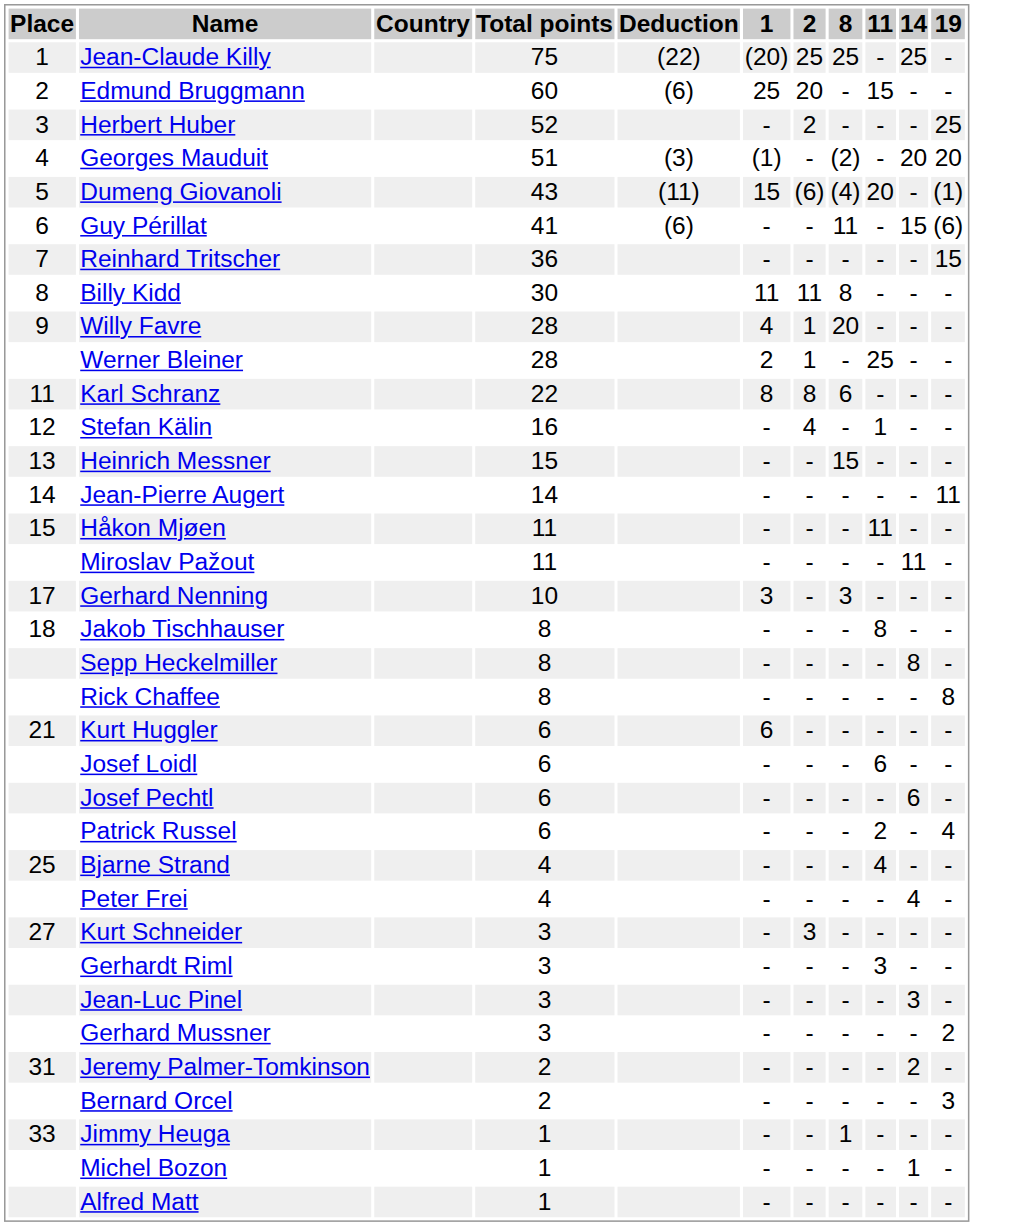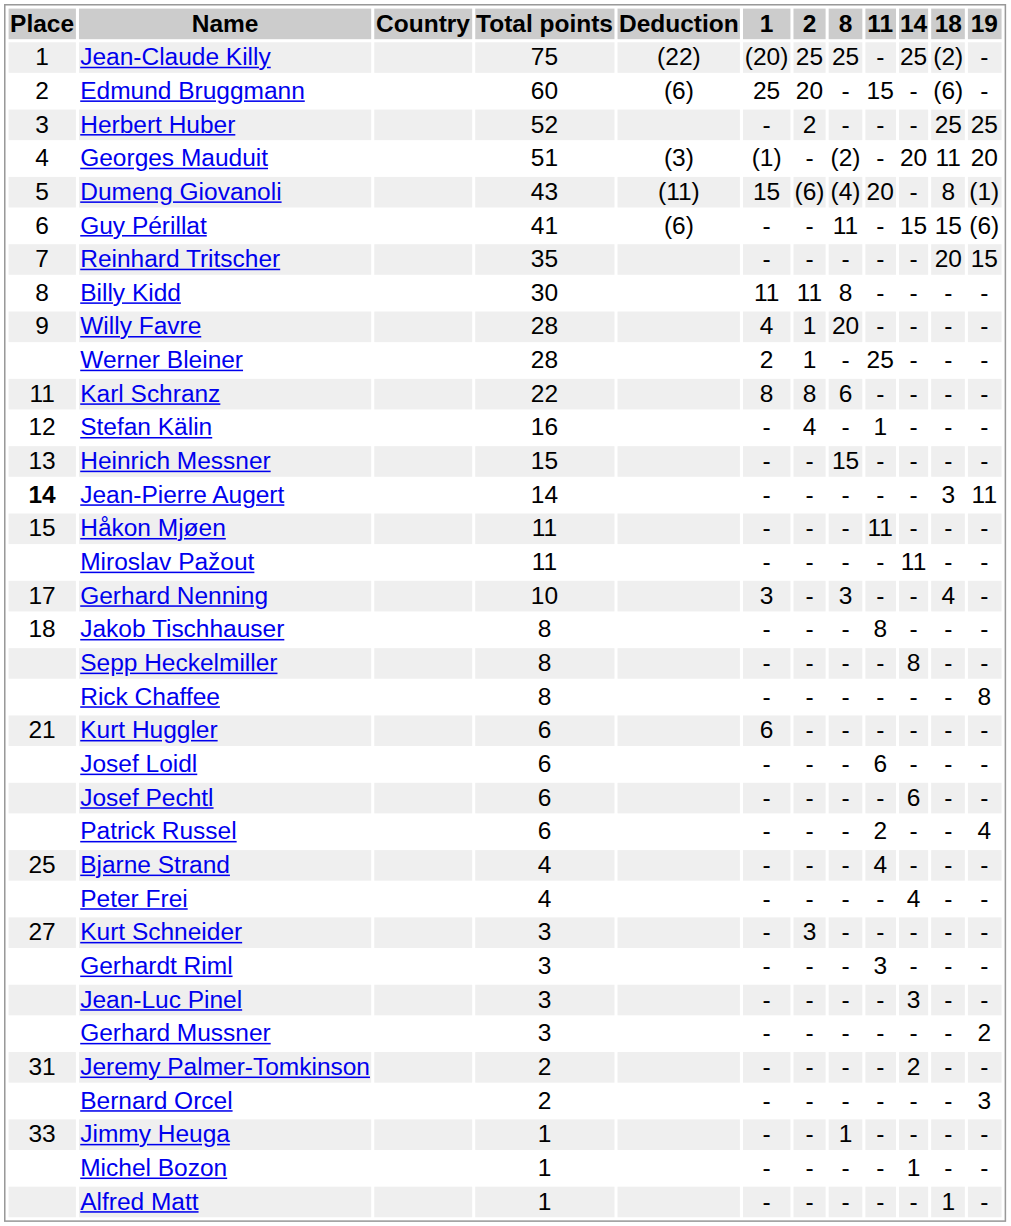 <table border="0" style="border: 1px solid #999; background-color:#FFFFFF; text-align:center">
 <tr align="center" bgcolor="#CCCCCC">
 <th>Place</th>
 <th>Name</th>
 <th>Country</th>
 <th>Total points</th>
 <th>Deduction</th>
 <th>1</th>
 <th>2</th>
 <th>8</th>
 <th>11</th>
 <th>14</th>
+<th>18</th>
 <th>19</th>
 </tr>
 <tr bgcolor="#EFEFEF">
 <td>1</td>
 <td align="left"><a href='#'>Jean-Claude Killy</a></td>
 <td align="left"></td>
 <td>75</td>
 <td>(22)</td>
 <td>(20)</td>
 <td>25</td>
 <td>25</td>
 <td>-</td>
 <td>25</td>
+<td>(2)</td>
 <td>-</td>
 </tr>
 <tr>
 <td>2</td>
 <td align="left"><a href='#'>Edmund Bruggmann</a></td>
 <td align="left"></td>
 <td>60</td>
 <td>(6)</td>
 <td>25</td>
 <td>20</td>
 <td>-</td>
 <td>15</td>
 <td>-</td>
+<td>(6)</td>
 <td>-</td>
 </tr>
 <tr bgcolor="#EFEFEF">
 <td>3</td>
 <td align="left"><a href='#'>Herbert Huber</a></td>
 <td align="left"></td>
 <td>52</td>
 <td></td>
 <td>-</td>
 <td>2</td>
 <td>-</td>
 <td>-</td>
 <td>-</td>
 <td>25</td>
+<td>25</td>
 </tr>
 <tr>
 <td>4</td>
 <td align="left"><a href='#'>Georges Mauduit</a></td>
 <td align="left"></td>
 <td>51</td>
 <td>(3)</td>
 <td>(1)</td>
 <td>-</td>
 <td>(2)</td>
 <td>-</td>
 <td>20</td>
+<td>11</td>
 <td>20</td>
 </tr>
 <tr bgcolor="#EFEFEF">
 <td>5</td>
 <td align="left"><a href='#'>Dumeng Giovanoli</a></td>
 <td align="left"></td>
 <td>43</td>
 <td>(11)</td>
 <td>15</td>
 <td>(6)</td>
 <td>(4)</td>
 <td>20</td>
 <td>-</td>
+<td>8</td>
 <td>(1)</td>
 </tr>
 <tr>
 <td>6</td>
 <td align="left"><a href='#'>Guy Périllat</a></td>
 <td align="left"></td>
 <td>41</td>
 <td>(6)</td>
 <td>-</td>
 <td>-</td>
 <td>11</td>
 <td>-</td>
 <td>15</td>
+<td>15</td>
 <td>(6)</td>
 </tr>
 <tr bgcolor="#EFEFEF">
 <td>7</td>
 <td align="left"><a href='#'>Reinhard Tritscher</a></td>
 <td align="left"></td>
-<td>36</td>
+<td>35</td>
 <td></td>
 <td>-</td>
 <td>-</td>
 <td>-</td>
 <td>-</td>
 <td>-</td>
+<td>20</td>
 <td>15</td>
 </tr>
 <tr>
 <td>8</td>
 <td align="left"><a href='#'>Billy Kidd</a></td>
 <td align="left"></td>
 <td>30</td>
 <td></td>
 <td>11</td>
 <td>11</td>
 <td>8</td>
+<td>-</td>
 <td>-</td>
 <td>-</td>
 <td>-</td>
 </tr>
 <tr bgcolor="#EFEFEF">
 <td>9</td>
 <td align="left"><a href='#'>Willy Favre</a></td>
 <td align="left"></td>
 <td>28</td>
 <td></td>
 <td>4</td>
 <td>1</td>
 <td>20</td>
 <td>-</td>
 <td>-</td>
 <td>-</td>
+<td>-</td>
 </tr>
 <tr>
 <td></td>
 <td align="left"><a href='#'>Werner Bleiner</a></td>
 <td align="left"></td>
 <td>28</td>
 <td></td>
 <td>2</td>
 <td>1</td>
 <td>-</td>
 <td>25</td>
 <td>-</td>
 <td>-</td>
+<td>-</td>
 </tr>
 <tr bgcolor="#EFEFEF">
 <td>11</td>
 <td align="left"><a href='#'>Karl Schranz</a></td>
 <td align="left"></td>
 <td>22</td>
 <td></td>
 <td>8</td>
 <td>8</td>
 <td>6</td>
+<td>-</td>
 <td>-</td>
 <td>-</td>
 <td>-</td>
 </tr>
 <tr>
 <td>12</td>
 <td align="left"><a href='#'>Stefan Kälin</a></td>
 <td align="left"></td>
 <td>16</td>
 <td></td>
 <td>-</td>
 <td>4</td>
 <td>-</td>
 <td>1</td>
 <td>-</td>
 <td>-</td>
+<td>-</td>
 </tr>
 <tr bgcolor="#EFEFEF">
 <td>13</td>
 <td align="left"><a href='#'>Heinrich Messner</a></td>
 <td align="left"></td>
 <td>15</td>
 <td></td>
 <td>-</td>
 <td>-</td>
 <td>15</td>
 <td>-</td>
 <td>-</td>
 <td>-</td>
+<td>-</td>
 </tr>
 <tr>
-<td>14</td>
+<td><strong>14</strong></td>
 <td align="left"><a href='#'>Jean-Pierre Augert</a></td>
 <td align="left"></td>
 <td>14</td>
 <td></td>
 <td>-</td>
 <td>-</td>
 <td>-</td>
 <td>-</td>
 <td>-</td>
+<td>3</td>
 <td>11</td>
 </tr>
 <tr bgcolor="#EFEFEF">
 <td>15</td>
 <td align="left"><a href='#'>Håkon Mjøen</a></td>
 <td align="left"></td>
 <td>11</td>
 <td></td>
 <td>-</td>
 <td>-</td>
 <td>-</td>
 <td>11</td>
+<td>-</td>
 <td>-</td>
 <td>-</td>
 </tr>
 <tr>
 <td></td>
 <td align="left"><a href='#'>Miroslav Pažout</a></td>
 <td align="left"></td>
 <td>11</td>
 <td></td>
 <td>-</td>
 <td>-</td>
 <td>-</td>
 <td>-</td>
 <td>11</td>
 <td>-</td>
+<td>-</td>
 </tr>
 <tr bgcolor="#EFEFEF">
 <td>17</td>
 <td align="left"><a href='#'>Gerhard Nenning</a></td>
 <td align="left"></td>
 <td>10</td>
 <td></td>
 <td>3</td>
 <td>-</td>
 <td>3</td>
 <td>-</td>
 <td>-</td>
+<td>4</td>
 <td>-</td>
 </tr>
 <tr>
 <td>18</td>
 <td align="left"><a href='#'>Jakob Tischhauser</a></td>
 <td align="left"></td>
 <td>8</td>
 <td></td>
 <td>-</td>
 <td>-</td>
 <td>-</td>
 <td>8</td>
+<td>-</td>
 <td>-</td>
 <td>-</td>
 </tr>
 <tr bgcolor="#EFEFEF">
 <td></td>
 <td align="left"><a href='#'>Sepp Heckelmiller</a></td>
 <td align="left"></td>
 <td>8</td>
 <td></td>
 <td>-</td>
 <td>-</td>
 <td>-</td>
 <td>-</td>
 <td>8</td>
 <td>-</td>
+<td>-</td>
 </tr>
 <tr>
 <td></td>
 <td align="left"><a href='#'>Rick Chaffee</a></td>
 <td align="left"></td>
 <td>8</td>
 <td></td>
+<td>-</td>
 <td>-</td>
 <td>-</td>
 <td>-</td>
 <td>-</td>
 <td>-</td>
 <td>8</td>
 </tr>
 <tr bgcolor="#EFEFEF">
 <td>21</td>
 <td align="left"><a href='#'>Kurt Huggler</a></td>
 <td align="left"></td>
 <td>6</td>
 <td></td>
 <td>6</td>
 <td>-</td>
 <td>-</td>
 <td>-</td>
 <td>-</td>
 <td>-</td>
+<td>-</td>
 </tr>
 <tr>
 <td></td>
 <td align="left"><a href='#'>Josef Loidl</a></td>
 <td align="left"></td>
 <td>6</td>
 <td></td>
 <td>-</td>
 <td>-</td>
 <td>-</td>
 <td>6</td>
+<td>-</td>
 <td>-</td>
 <td>-</td>
 </tr>
 <tr bgcolor="#EFEFEF">
 <td></td>
 <td align="left"><a href='#'>Josef Pechtl</a></td>
 <td align="left"></td>
 <td>6</td>
 <td></td>
 <td>-</td>
 <td>-</td>
 <td>-</td>
 <td>-</td>
 <td>6</td>
 <td>-</td>
+<td>-</td>
 </tr>
 <tr>
 <td></td>
 <td align="left"><a href='#'>Patrick Russel</a></td>
 <td align="left"></td>
 <td>6</td>
 <td></td>
 <td>-</td>
 <td>-</td>
 <td>-</td>
 <td>2</td>
+<td>-</td>
 <td>-</td>
 <td>4</td>
 </tr>
 <tr bgcolor="#EFEFEF">
 <td>25</td>
 <td align="left"><a href='#'>Bjarne Strand</a></td>
 <td align="left"></td>
 <td>4</td>
 <td></td>
 <td>-</td>
 <td>-</td>
 <td>-</td>
 <td>4</td>
 <td>-</td>
 <td>-</td>
+<td>-</td>
 </tr>
 <tr>
 <td></td>
 <td align="left"><a href='#'>Peter Frei</a></td>
 <td align="left"></td>
 <td>4</td>
 <td></td>
 <td>-</td>
 <td>-</td>
 <td>-</td>
 <td>-</td>
 <td>4</td>
 <td>-</td>
+<td>-</td>
 </tr>
 <tr bgcolor="#EFEFEF">
 <td>27</td>
 <td align="left"><a href='#'>Kurt Schneider</a></td>
 <td align="left"></td>
 <td>3</td>
 <td></td>
 <td>-</td>
 <td>3</td>
+<td>-</td>
 <td>-</td>
 <td>-</td>
 <td>-</td>
 <td>-</td>
 </tr>
 <tr>
 <td></td>
 <td align="left"><a href='#'>Gerhardt Riml</a></td>
 <td align="left"></td>
 <td>3</td>
 <td></td>
 <td>-</td>
 <td>-</td>
 <td>-</td>
 <td>3</td>
 <td>-</td>
 <td>-</td>
+<td>-</td>
 </tr>
 <tr bgcolor="#EFEFEF">
 <td></td>
 <td align="left"><a href='#'>Jean-Luc Pinel</a></td>
 <td align="left"></td>
 <td>3</td>
 <td></td>
 <td>-</td>
 <td>-</td>
 <td>-</td>
 <td>-</td>
 <td>3</td>
 <td>-</td>
+<td>-</td>
 </tr>
 <tr>
 <td></td>
 <td align="left"><a href='#'>Gerhard Mussner</a></td>
 <td align="left"></td>
 <td>3</td>
 <td></td>
+<td>-</td>
 <td>-</td>
 <td>-</td>
 <td>-</td>
 <td>-</td>
 <td>-</td>
 <td>2</td>
 </tr>
 <tr bgcolor="#EFEFEF">
 <td>31</td>
 <td align="left"><a href='#'>Jeremy Palmer-Tomkinson</a></td>
 <td align="left"></td>
 <td>2</td>
 <td></td>
 <td>-</td>
 <td>-</td>
 <td>-</td>
 <td>-</td>
 <td>2</td>
 <td>-</td>
+<td>-</td>
 </tr>
 <tr>
 <td></td>
 <td align="left"><a href='#'>Bernard Orcel</a></td>
 <td align="left"></td>
 <td>2</td>
 <td></td>
+<td>-</td>
 <td>-</td>
 <td>-</td>
 <td>-</td>
 <td>-</td>
 <td>-</td>
 <td>3</td>
 </tr>
 <tr bgcolor="#EFEFEF">
 <td>33</td>
 <td align="left"><a href='#'>Jimmy Heuga</a></td>
 <td align="left"></td>
 <td>1</td>
 <td></td>
 <td>-</td>
 <td>-</td>
 <td>1</td>
 <td>-</td>
 <td>-</td>
 <td>-</td>
+<td>-</td>
 </tr>
 <tr>
 <td></td>
 <td align="left"><a href='#'>Michel Bozon</a></td>
 <td align="left"></td>
 <td>1</td>
 <td></td>
 <td>-</td>
 <td>-</td>
 <td>-</td>
 <td>-</td>
 <td>1</td>
 <td>-</td>
+<td>-</td>
 </tr>
 <tr bgcolor="#EFEFEF">
 <td></td>
 <td align="left"><a href='#'>Alfred Matt</a></td>
 <td align="left"></td>
 <td>1</td>
 <td></td>
 <td>-</td>
 <td>-</td>
 <td>-</td>
 <td>-</td>
 <td>-</td>
+<td>1</td>
 <td>-</td>
 </tr>
 </table>
